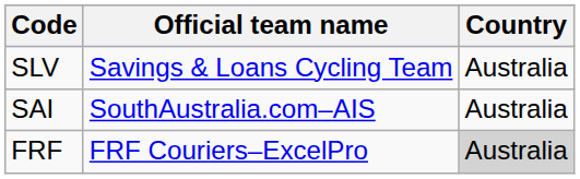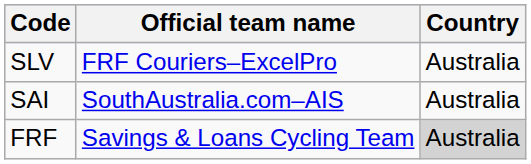 <table class="wikitable">
 <tr style="background:#ccccff;">
 <th>Code</th>
 <th>Official team name</th>
 <th>Country</th>
 </tr>
 <tr>
 <td>SLV</td>
-<td><a href='#'>Savings & Loans Cycling Team</a></td>
+<td><a href='#'>FRF Couriers–ExcelPro</a></td>
 <td>Australia</td>
 </tr>
 <tr>
 <td>SAI</td>
 <td><a href='#'>SouthAustralia.com–AIS</a></td>
 <td>Australia</td>
 </tr>
 <tr>
 <td>FRF</td>
-<td><a href='#'>FRF Couriers–ExcelPro</a></td>
+<td><a href='#'>Savings & Loans Cycling Team</a></td>
 <td style="background: lightgrey;">Australia</td>
 </tr>
 </table>
